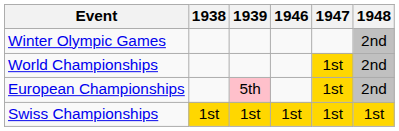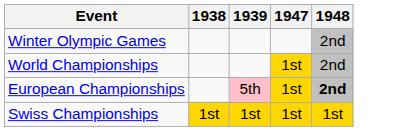 <table class="wikitable" style="text-align:center">
 <tr>
 <th>Event</th>
 <th>1938</th>
 <th>1939</th>
-<th>1946</th>
 <th>1947</th>
 <th>1948</th>
 </tr>
 <tr>
 <td align=left><a href='#'>Winter Olympic Games</a></td>
-<td></td>
 <td></td>
 <td></td>
 <td></td>
 <td bgcolor=silver>2nd</td>
 </tr>
 <tr>
 <td align=left><a href='#'>World Championships</a></td>
 <td></td>
 <td></td>
-<td></td>
 <td bgcolor=gold>1st</td>
 <td bgcolor=silver>2nd</td>
 </tr>
 <tr>
 <td align=left><a href='#'>European Championships</a></td>
 <td></td>
 <td style="background: pink;">5th</td>
-<td></td>
 <td bgcolor=gold>1st</td>
-<td bgcolor=silver>2nd</td>
+<td bgcolor=silver><strong>2nd</strong></td>
 </tr>
 <tr>
 <td align=left><a href='#'>Swiss Championships</a></td>
 <td bgcolor=gold>1st</td>
 <td bgcolor=gold>1st</td>
 <td bgcolor=gold>1st</td>
 <td bgcolor=gold>1st</td>
-<td bgcolor=gold>1st</td>
 </tr>
 </table>
